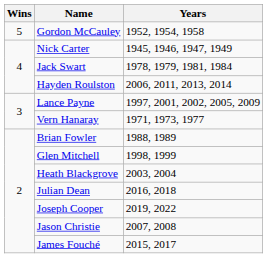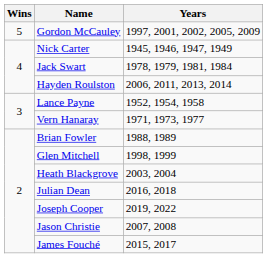 <table class="wikitable">
 <tr>
 <th>Wins</th>
 <th>Name</th>
 <th>Years</th>
 </tr>
 <tr>
 <td align=center>5</td>
 <td><a href='#'>Gordon McCauley</a></td>
-<td align=left>1952, 1954, 1958</td>
+<td align=left>1997, 2001, 2002, 2005, 2009</td>
 </tr>
 <tr>
 <td align=center rowspan=3>4</td>
 <td><a href='#'>Nick Carter</a></td>
 <td align=left>1945, 1946, 1947, 1949</td>
 </tr>
 <tr>
 <td><a href='#'>Jack Swart</a></td>
 <td align=left>1978, 1979, 1981, 1984</td>
 </tr>
 <tr>
 <td><a href='#'>Hayden Roulston</a></td>
 <td align=left>2006, 2011, 2013, 2014</td>
 </tr>
 <tr>
 <td align=center rowspan=2>3</td>
 <td><a href='#'>Lance Payne</a></td>
-<td align=left>1997, 2001, 2002, 2005, 2009</td>
+<td align=left>1952, 1954, 1958</td>
 </tr>
 <tr>
 <td><a href='#'>Vern Hanaray</a></td>
 <td align=left>1971, 1973, 1977</td>
 </tr>
 <tr>
 <td align=center rowspan=7>2</td>
 <td><a href='#'>Brian Fowler</a></td>
 <td align=left>1988, 1989</td>
 </tr>
 <tr>
 <td><a href='#'>Glen Mitchell</a></td>
 <td align=left>1998, 1999</td>
 </tr>
 <tr>
 <td><a href='#'>Heath Blackgrove</a></td>
 <td align=left>2003, 2004</td>
 </tr>
 <tr>
 <td><a href='#'>Julian Dean</a></td>
 <td align=left>2016, 2018</td>
 </tr>
 <tr>
 <td><a href='#'>Joseph Cooper</a></td>
 <td align=left>2019, 2022</td>
 </tr>
 <tr>
 <td><a href='#'>Jason Christie</a></td>
 <td align=left>2007, 2008</td>
 </tr>
 <tr>
 <td><a href='#'>James Fouché</a></td>
 <td align=left>2015, 2017</td>
 </tr>
 </table>
